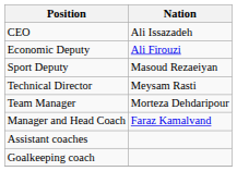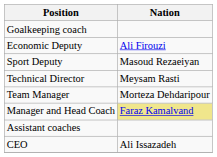 <table class="wikitable">
 <tr>
 <th>Position</th>
 <th>Nation</th>
 </tr>
 <tr>
-<td>CEO</td>
-<td> Ali Issazadeh</td>
+<td>Goalkeeping coach</td>
+<td></td>
 </tr>
 <tr>
 <td>Economic Deputy</td>
 <td> <a href='#'>Ali Firouzi</a></td>
 </tr>
 <tr>
 <td>Sport Deputy</td>
 <td> Masoud Rezaeiyan</td>
 </tr>
 <tr>
 <td>Technical Director</td>
 <td> Meysam Rasti</td>
 </tr>
 <tr>
 <td>Team Manager</td>
 <td> Morteza Dehdaripour</td>
 </tr>
 <tr>
 <td>Manager and Head Coach</td>
-<td> <a href='#'>Faraz Kamalvand</a></td>
+<td style="background: khaki;"> <a href='#'>Faraz Kamalvand</a></td>
 </tr>
 <tr>
 <td>Assistant coaches</td>
 <td></td>
 </tr>
 <tr>
-<td>Goalkeeping coach</td>
-<td></td>
+<td>CEO</td>
+<td> Ali Issazadeh</td>
 </tr>
 <tr>
 </tr>
 </table>
